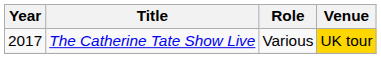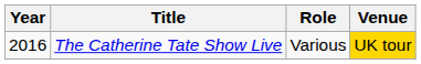 <table class="wikitable sortable">
 <tr>
 <th>Year</th>
 <th>Title</th>
 <th>Role</th>
 <th>Venue</th>
 </tr>
 <tr>
-<td rowspan="1">2017</td>
+<td rowspan="1">2016</td>
 <td><em><a href='#'>The Catherine Tate Show Live</a></em></td>
 <td>Various</td>
 <td style="background: gold;">UK tour</td>
 </tr>
 <tr>
 </tr>
 </table>
